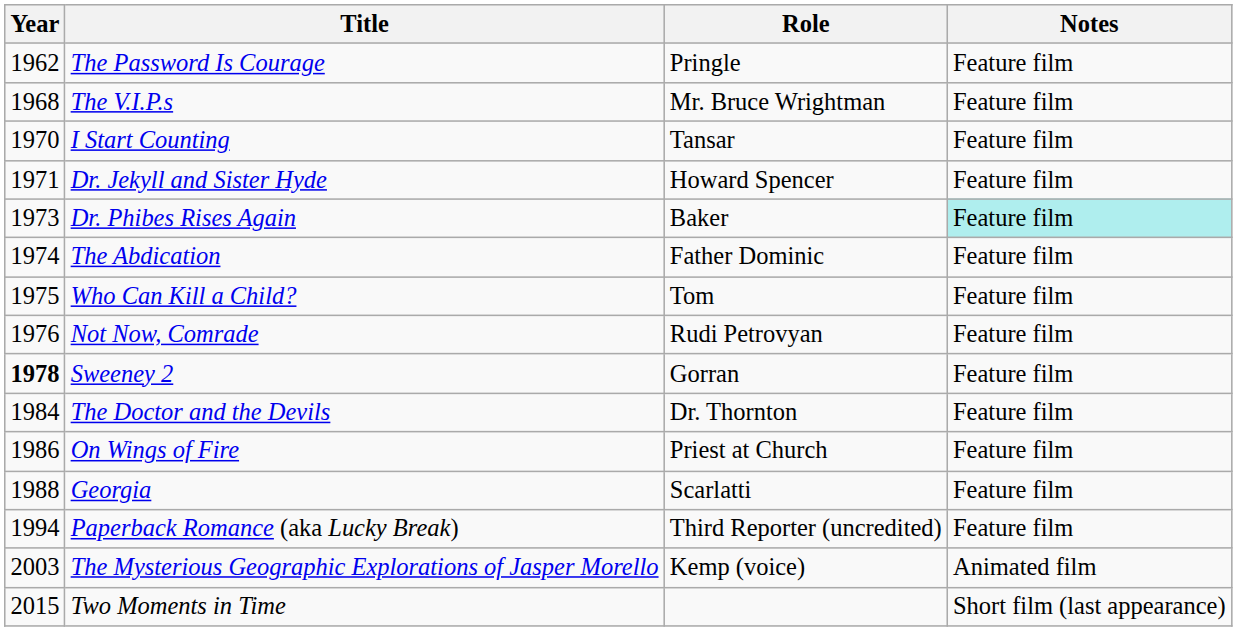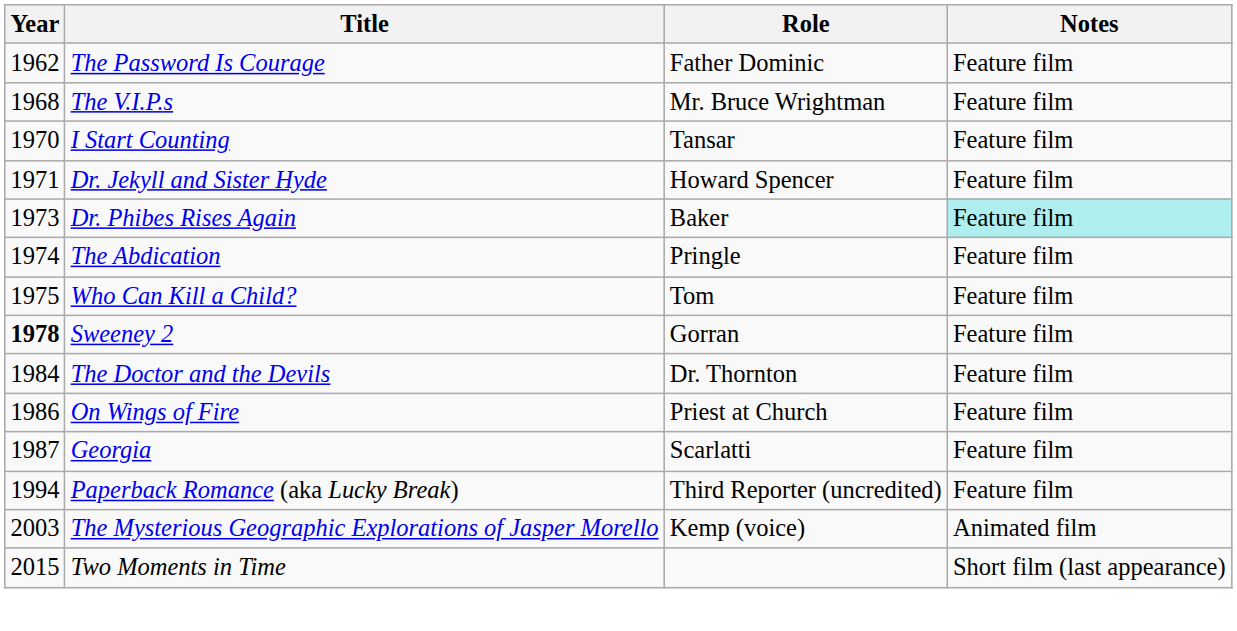 <table class="wikitable">
 <tr>
 <th>Year</th>
 <th>Title</th>
 <th>Role</th>
 <th>Notes</th>
 </tr>
 <tr>
 <td>1962</td>
 <td><em><a href='#'>The Password Is Courage</a></em></td>
-<td>Pringle</td>
+<td>Father Dominic</td>
 <td>Feature film</td>
 </tr>
 <tr>
 <td>1968</td>
 <td><em><a href='#'>The V.I.P.s</a></em></td>
 <td>Mr. Bruce Wrightman</td>
 <td>Feature film</td>
 </tr>
 <tr>
 <td>1970</td>
 <td><em><a href='#'>I Start Counting</a></em></td>
 <td>Tansar</td>
 <td>Feature film</td>
 </tr>
 <tr>
 <td>1971</td>
 <td><em><a href='#'>Dr. Jekyll and Sister Hyde</a></em></td>
 <td>Howard Spencer</td>
 <td>Feature film</td>
 </tr>
 <tr>
 <td>1973</td>
 <td><em><a href='#'>Dr. Phibes Rises Again</a></em></td>
 <td>Baker</td>
 <td style="background: paleturquoise;">Feature film</td>
 </tr>
 <tr>
 <td>1974</td>
 <td><em><a href='#'>The Abdication</a></em></td>
-<td>Father Dominic</td>
+<td>Pringle</td>
 <td>Feature film</td>
 </tr>
 <tr>
 <td>1975</td>
 <td><em><a href='#'>Who Can Kill a Child?</a></em></td>
 <td>Tom</td>
-<td>Feature film</td>
-</tr>
-<tr>
-<td>1976</td>
-<td><em><a href='#'>Not Now, Comrade</a></em></td>
-<td>Rudi Petrovyan</td>
 <td>Feature film</td>
 </tr>
 <tr>
 <td><strong>1978</strong></td>
 <td><em><a href='#'>Sweeney 2</a></em></td>
 <td>Gorran</td>
 <td>Feature film</td>
 </tr>
 <tr>
 <td>1984</td>
 <td><em><a href='#'>The Doctor and the Devils</a></em></td>
 <td>Dr. Thornton</td>
 <td>Feature film</td>
 </tr>
 <tr>
 <td>1986</td>
 <td><em><a href='#'>On Wings of Fire</a></em></td>
 <td>Priest at Church</td>
 <td>Feature film</td>
 </tr>
 <tr>
-<td>1988</td>
+<td>1987</td>
 <td><em><a href='#'>Georgia</a></em></td>
 <td>Scarlatti</td>
 <td>Feature film</td>
 </tr>
 <tr>
 <td>1994</td>
 <td><em><a href='#'>Paperback Romance</a></em> (aka <em>Lucky Break</em>)</td>
 <td>Third Reporter (uncredited)</td>
 <td>Feature film</td>
 </tr>
 <tr>
 <td>2003</td>
 <td><em><a href='#'>The Mysterious Geographic Explorations of Jasper Morello</a></em></td>
 <td>Kemp (voice)</td>
 <td>Animated film</td>
 </tr>
 <tr>
 <td>2015</td>
 <td><em>Two Moments in Time</em></td>
 <td></td>
 <td>Short film (last appearance)</td>
 </tr>
 </table>
